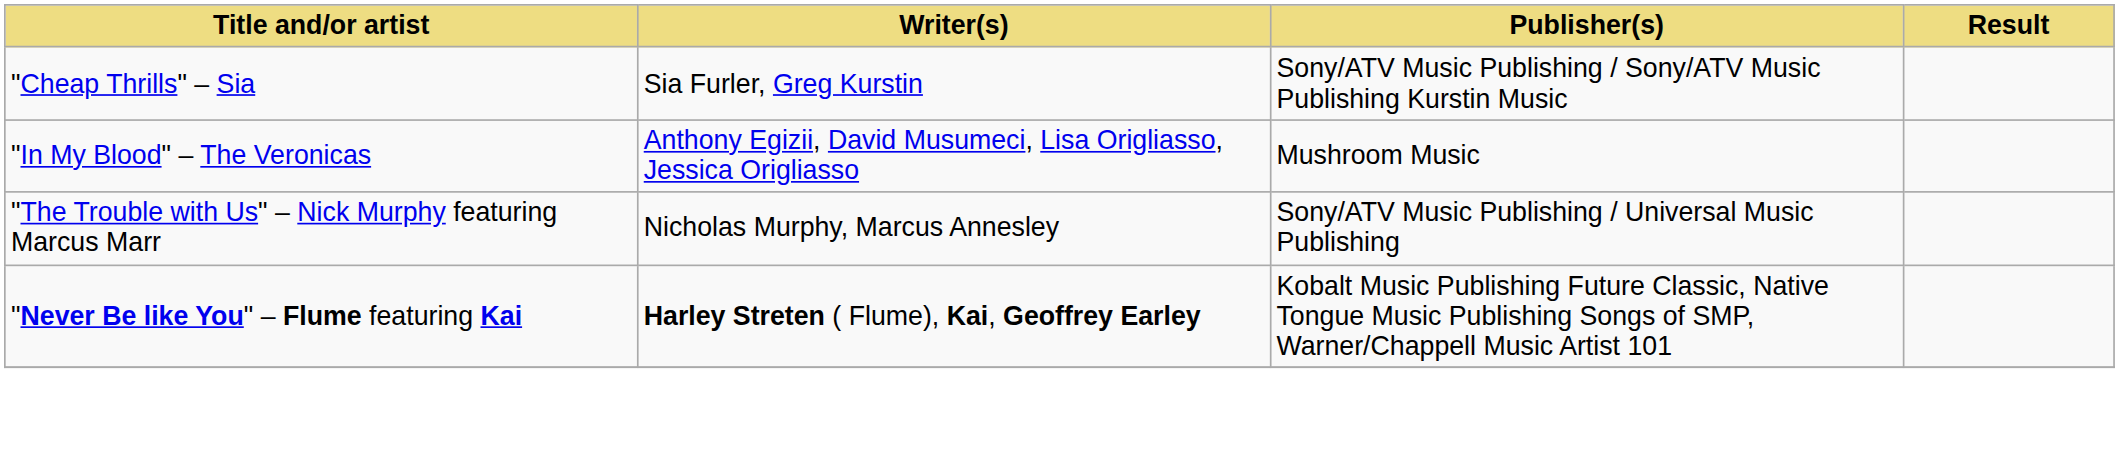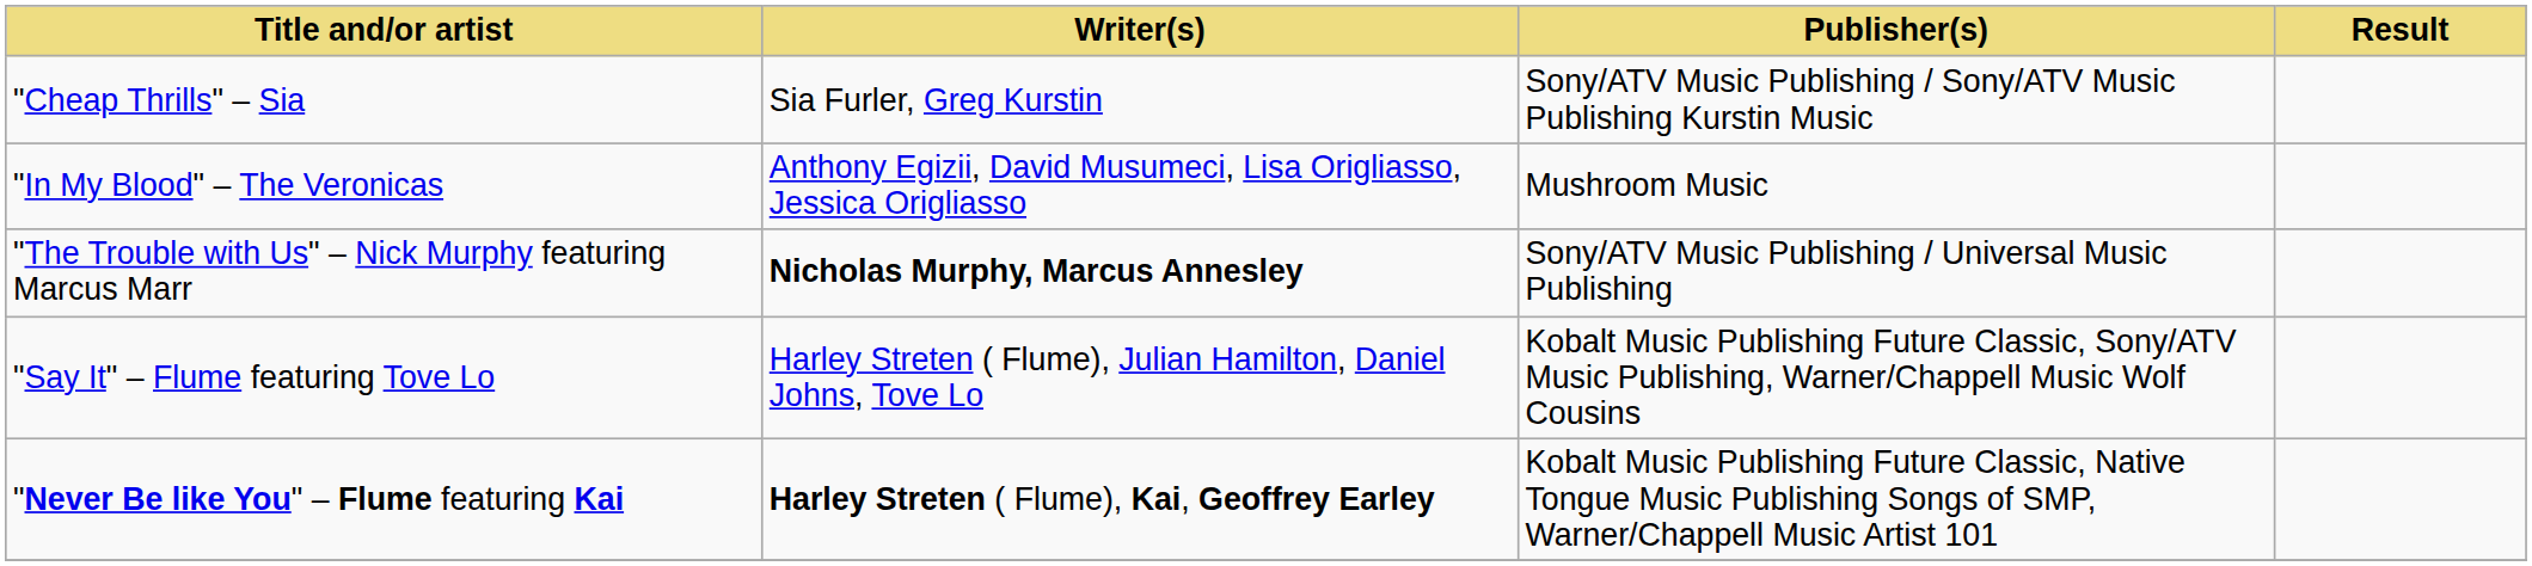 <table class="wikitable" width=100%>
 <tr>
 <th style="width:30%;background:#EEDD82;">Title and/or artist</th>
 <th style="width:30%;background:#EEDD82;">Writer(s)</th>
 <th style="width:30%;background:#EEDD82;">Publisher(s)</th>
 <th style="width:10%;background:#EEDD82;">Result</th>
 </tr>
 <tr>
 <td>"<a href='#'>Cheap Thrills</a>" – <a href='#'>Sia</a></td>
 <td>Sia Furler, <a href='#'>Greg Kurstin</a></td>
 <td>Sony/ATV Music Publishing / Sony/ATV Music Publishing  Kurstin Music</td>
 <td></td>
 </tr>
 <tr>
 <td>"<a href='#'>In My Blood</a>" – <a href='#'>The Veronicas</a></td>
 <td><a href='#'>Anthony Egizii</a>, <a href='#'>David Musumeci</a>, <a href='#'>Lisa Origliasso</a>, <a href='#'>Jessica Origliasso</a></td>
 <td>Mushroom Music</td>
 <td></td>
 </tr>
 <tr>
 <td>"<a href='#'>The Trouble with Us</a>" – <a href='#'>Nick Murphy</a> featuring Marcus Marr</td>
-<td>Nicholas Murphy, Marcus Annesley</td>
+<td><strong>Nicholas Murphy, Marcus Annesley</strong></td>
 <td>Sony/ATV Music Publishing / Universal Music Publishing</td>
+<td></td>
+</tr>
+<tr>
+<td>"<a href='#'>Say It</a>" – <a href='#'>Flume</a> featuring <a href='#'>Tove Lo</a></td>
+<td><a href='#'>Harley Streten</a> ( Flume), <a href='#'>Julian Hamilton</a>, <a href='#'>Daniel Johns</a>, <a href='#'>Tove Lo</a></td>
+<td>Kobalt Music Publishing  Future Classic, Sony/ATV Music Publishing, Warner/Chappell Music  Wolf Cousins</td>
 <td></td>
 </tr>
 <tr>
 <td>"<strong><a href='#'>Never Be like You</a></strong>" – <strong>Flume</strong> featuring <strong><a href='#'>Kai</a></strong></td>
 <td><strong>Harley Streten</strong> ( Flume), <strong>Kai</strong>, <strong>Geoffrey Earley</strong></td>
 <td>Kobalt Music Publishing  Future Classic, Native Tongue Music Publishing  Songs of SMP, Warner/Chappell Music  Artist 101</td>
 <td></td>
 </tr>
 <tr>
 </tr>
 </table>
